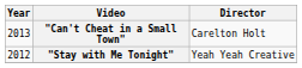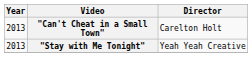 <table class="wikitable plainrowheaders">
 <tr>
 <th>Year</th>
 <th style="width:16em;">Video</th>
 <th>Director</th>
 </tr>
 <tr>
 <td>2013</td>
 <th scope="row">"Can't Cheat in a Small Town"</th>
 <td>Carelton Holt</td>
 </tr>
 <tr>
-<td>2012</td>
+<td>2013</td>
 <th scope="row">"Stay with Me Tonight"</th>
 <td>Yeah Yeah Creative</td>
 </tr>
 <tr>
 </tr>
 </table>
